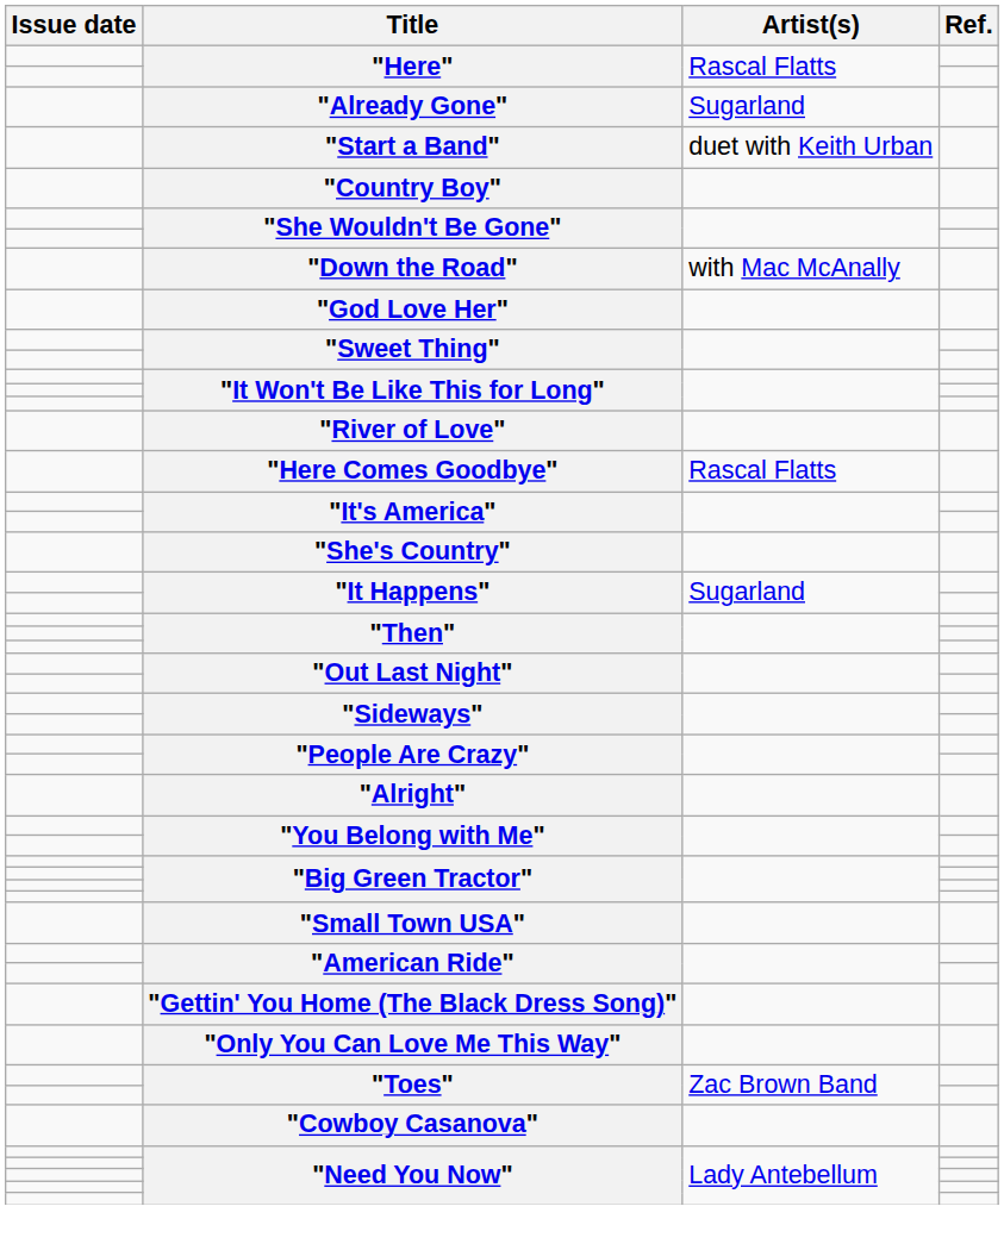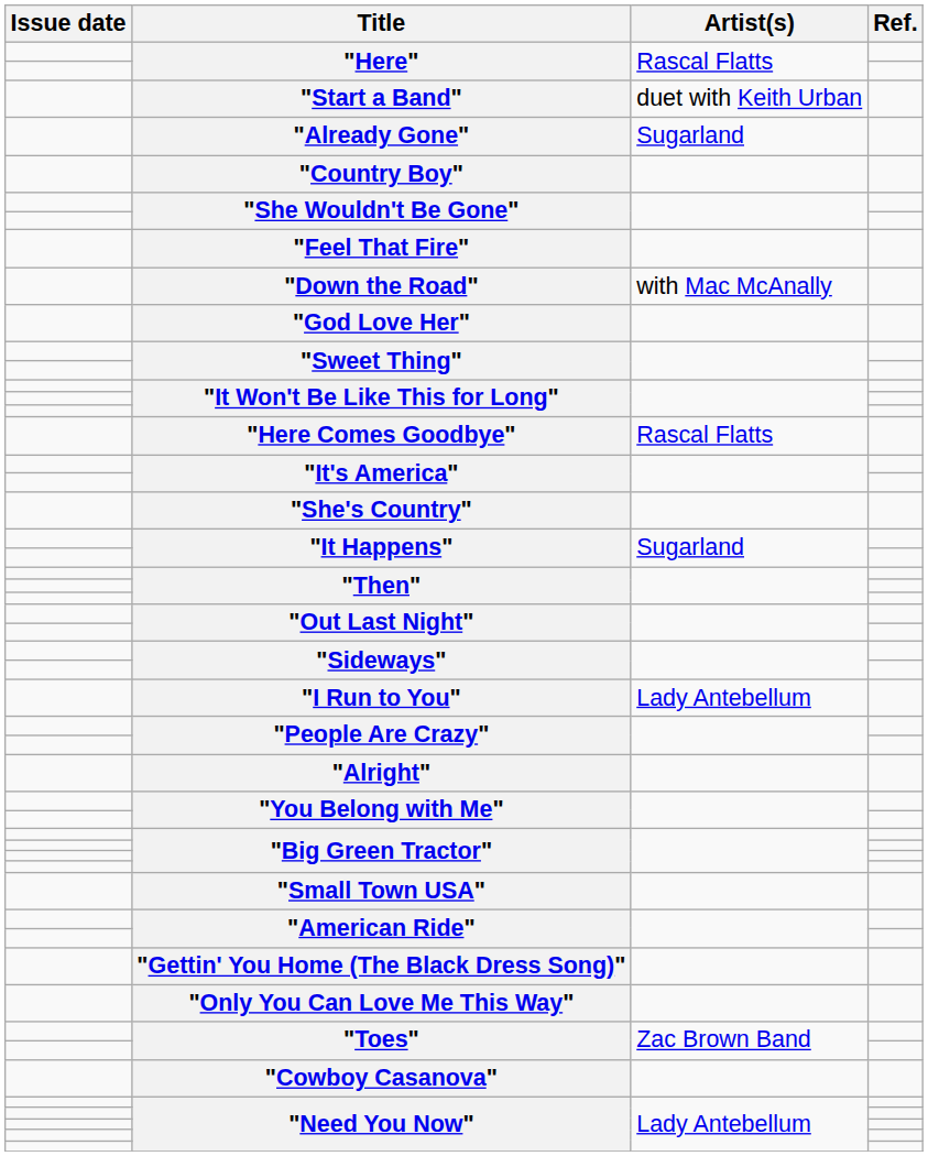 <table class="wikitable sortable plainrowheaders">
 <tr>
 <th scope=col>Issue date</th>
 <th scope=col>Title</th>
 <th scope=col>Artist(s)</th>
 <th scope=col class=unsortable>Ref.</th>
 </tr>
 <tr>
 <td></td>
 <th scope="row" rowspan="2">"<a href='#'>Here</a>"</th>
 <td rowspan="2"><a href='#'>Rascal Flatts</a></td>
 <td align=center></td>
 </tr>
 <tr>
 <td></td>
 <td align=center></td>
 </tr>
 <tr>
 <td></td>
-<th scope="row">"<a href='#'>Already Gone</a>"</th>
-<td><a href='#'>Sugarland</a></td>
+<th scope="row">"<a href='#'>Start a Band</a>"</th>
+<td> duet with <a href='#'>Keith Urban</a></td>
 <td align=center></td>
 </tr>
 <tr>
 <td></td>
-<th scope="row">"<a href='#'>Start a Band</a>"</th>
-<td> duet with <a href='#'>Keith Urban</a></td>
+<th scope="row">"<a href='#'>Already Gone</a>"</th>
+<td><a href='#'>Sugarland</a></td>
 <td align=center></td>
 </tr>
 <tr>
 <td></td>
 <th scope="row">"<a href='#'>Country Boy</a>"</th>
 <td></td>
 <td align=center></td>
 </tr>
 <tr>
 <td></td>
 <th scope="row" rowspan=2>"<a href='#'>She Wouldn't Be Gone</a>"</th>
 <td rowspan=2></td>
 <td align=center></td>
 </tr>
 <tr>
+<td></td>
+<td align=center></td>
+</tr>
+<tr>
+<td></td>
+<th scope="row">"<a href='#'>Feel That Fire</a>"</th>
 <td></td>
 <td align=center></td>
 </tr>
 <tr>
 <td></td>
 <th scope="row">"<a href='#'>Down the Road</a>"</th>
 <td> with <a href='#'>Mac McAnally</a></td>
 <td align=center></td>
 </tr>
 <tr>
 <td></td>
 <th scope="row">"<a href='#'>God Love Her</a>"</th>
 <td></td>
 <td align=center></td>
 </tr>
 <tr>
 <td></td>
 <th scope="row" rowspan=2>"<a href='#'>Sweet Thing</a>"</th>
 <td rowspan=2></td>
 <td align=center></td>
 </tr>
 <tr>
 <td></td>
 <td align=center></td>
 </tr>
 <tr>
 <td></td>
 <th scope="row" rowspan=3>"<a href='#'>It Won't Be Like This for Long</a>"</th>
 <td rowspan=3></td>
 <td align=center></td>
 </tr>
 <tr>
 <td></td>
 <td align=center></td>
 </tr>
 <tr>
-<td></td>
-<td align=center></td>
-</tr>
-<tr>
-<td></td>
-<th scope="row">"<a href='#'>River of Love</a>"</th>
 <td></td>
 <td align=center></td>
 </tr>
 <tr>
 <td></td>
 <th scope="row">"<a href='#'>Here Comes Goodbye</a>"</th>
 <td><a href='#'>Rascal Flatts</a></td>
 <td align=center></td>
 </tr>
 <tr>
 <td></td>
 <th scope="row" rowspan=2>"<a href='#'>It's America</a>"</th>
 <td rowspan=2></td>
 <td align=center></td>
 </tr>
 <tr>
 <td></td>
 <td align=center></td>
 </tr>
 <tr>
 <td></td>
 <th scope="row">"<a href='#'>She's Country</a>"</th>
 <td></td>
 <td align=center></td>
 </tr>
 <tr>
 <td></td>
 <th scope="row" rowspan=2>"<a href='#'>It Happens</a>"</th>
 <td rowspan=2><a href='#'>Sugarland</a></td>
 <td align=center></td>
 </tr>
 <tr>
 <td></td>
 <td align=center></td>
 </tr>
 <tr>
 <td></td>
 <th scope="row" rowspan=3>"<a href='#'>Then</a>"</th>
 <td rowspan=3></td>
 <td align=center></td>
 </tr>
 <tr>
 <td></td>
 <td align=center></td>
 </tr>
 <tr>
 <td></td>
 <td align=center></td>
 </tr>
 <tr>
 <td></td>
 <th scope="row" rowspan=2>"<a href='#'>Out Last Night</a>"</th>
 <td rowspan=2></td>
 <td align=center></td>
 </tr>
 <tr>
 <td></td>
 <td align=center></td>
 </tr>
 <tr>
 <td></td>
 <th scope="row" rowspan=2>"<a href='#'>Sideways</a>"</th>
 <td rowspan=2></td>
 <td align=center></td>
 </tr>
 <tr>
 <td></td>
+<td align=center></td>
+</tr>
+<tr>
+<td></td>
+<th scope="row">"<a href='#'>I Run to You</a>"</th>
+<td><a href='#'>Lady Antebellum</a></td>
 <td align=center></td>
 </tr>
 <tr>
 <td></td>
 <th scope="row" rowspan=2>"<a href='#'>People Are Crazy</a>"</th>
 <td rowspan=2></td>
 <td align=center></td>
 </tr>
 <tr>
 <td></td>
 <td align=center></td>
 </tr>
 <tr>
 <td></td>
 <th scope="row">"<a href='#'>Alright</a>"</th>
 <td></td>
 <td align=center></td>
 </tr>
 <tr>
 <td></td>
 <th scope="row" rowspan=2>"<a href='#'>You Belong with Me</a>"</th>
 <td rowspan=2></td>
 <td align=center></td>
 </tr>
 <tr>
 <td></td>
 <td align=center></td>
 </tr>
 <tr>
 <td></td>
 <th scope="row" rowspan=4>"<a href='#'>Big Green Tractor</a>"</th>
 <td rowspan=4></td>
 <td align=center></td>
 </tr>
 <tr>
 <td></td>
 <td align=center></td>
 </tr>
 <tr>
 <td></td>
 <td align=center></td>
 </tr>
 <tr>
 <td></td>
 <td align=center></td>
 </tr>
 <tr>
 <td></td>
 <th scope="row">"<a href='#'>Small Town USA</a>"</th>
 <td></td>
 <td align=center></td>
 </tr>
 <tr>
 <td></td>
 <th scope="row" rowspan=2>"<a href='#'>American Ride</a>"</th>
 <td rowspan=2></td>
 <td align=center></td>
 </tr>
 <tr>
 <td></td>
 <td align=center></td>
 </tr>
 <tr>
 <td></td>
 <th scope="row">"<a href='#'>Gettin' You Home (The Black Dress Song)</a>"</th>
 <td></td>
 <td align=center></td>
 </tr>
 <tr>
 <td></td>
 <th scope="row">"<a href='#'>Only You Can Love Me This Way</a>"</th>
 <td></td>
 <td align=center></td>
 </tr>
 <tr>
 <td></td>
 <th scope="row" rowspan=2>"<a href='#'>Toes</a>"</th>
 <td rowspan=2><a href='#'>Zac Brown Band</a></td>
 <td align=center></td>
 </tr>
 <tr>
 <td></td>
 <td align=center></td>
 </tr>
 <tr>
 <td></td>
 <th scope="row">"<a href='#'>Cowboy Casanova</a>"</th>
 <td></td>
 <td align=center></td>
 </tr>
 <tr>
 <td></td>
 <th scope="row" rowspan=5>"<a href='#'>Need You Now</a>"</th>
 <td rowspan=5><a href='#'>Lady Antebellum</a></td>
 <td align=center></td>
 </tr>
 <tr>
 <td></td>
 <td align=center></td>
 </tr>
 <tr>
 <td></td>
 <td align=center></td>
 </tr>
 <tr>
 <td></td>
 <td align=center></td>
 </tr>
 <tr>
 <td></td>
 <td align=center></td>
 </tr>
 </table>
